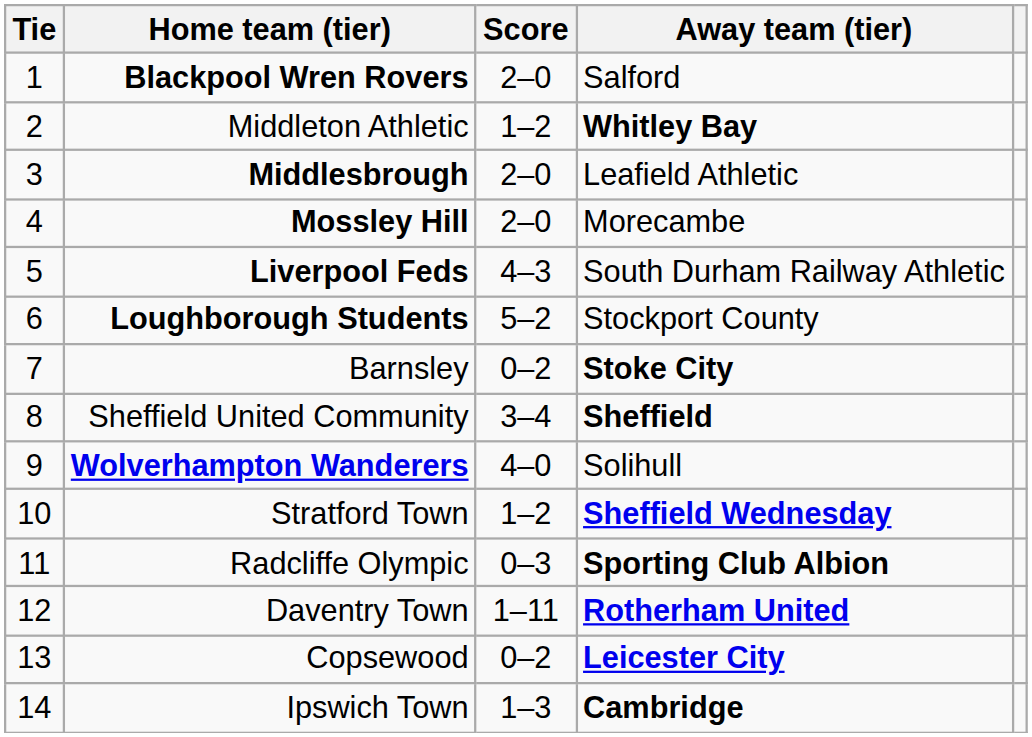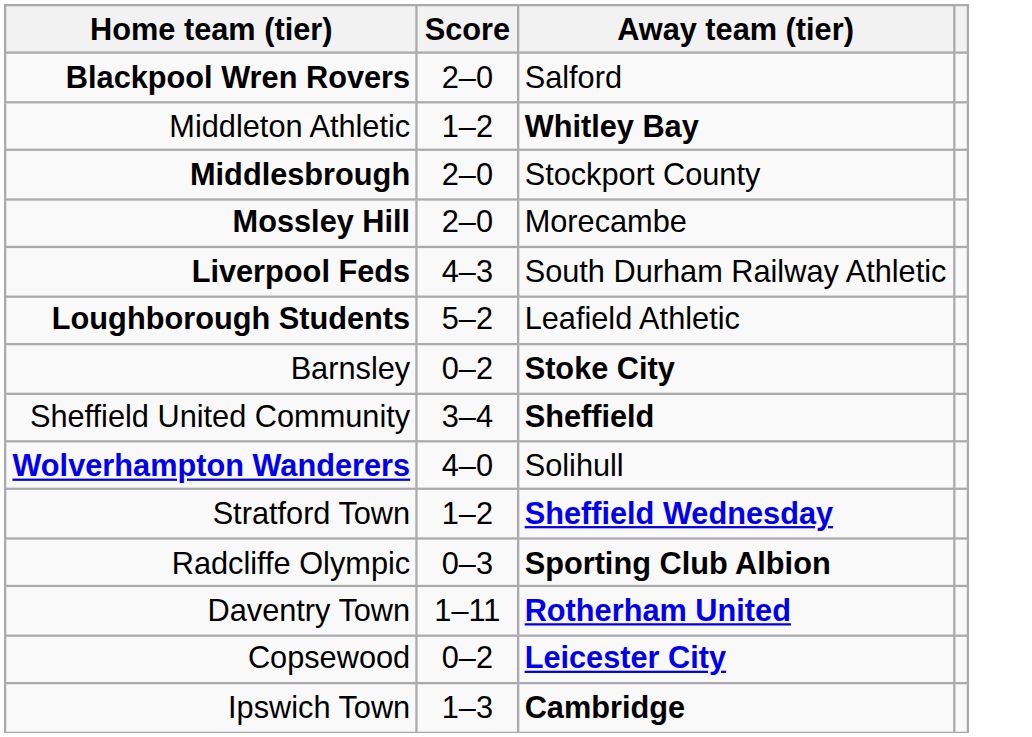 <table class="wikitable" style="text-align:center; font-size:85%">
 <tr>
-<th>Tie</th>
 <th>Home team (tier)</th>
 <th>Score</th>
 <th>Away team (tier)</th>
 <th></th>
 </tr>
 <tr>
-<td>1</td>
 <td style="text-align: right;"><strong>Blackpool Wren Rovers</strong></td>
 <td style="text-align: center;">2–0</td>
 <td style="text-align: left;">Salford</td>
 <td></td>
 </tr>
 <tr>
-<td>2</td>
 <td style="text-align: right;">Middleton Athletic</td>
 <td style="text-align: center;">1–2</td>
 <td style="text-align: left;"><strong>Whitley Bay</strong></td>
 <td></td>
 </tr>
 <tr>
-<td>3</td>
 <td style="text-align: right;"><strong>Middlesbrough</strong></td>
 <td style="text-align: center;">2–0</td>
-<td style="text-align: left;">Leafield Athletic</td>
+<td style="text-align: left;">Stockport County</td>
 <td></td>
 </tr>
 <tr>
-<td>4</td>
 <td style="text-align: right;"><strong>Mossley Hill</strong></td>
 <td style="text-align: center;">2–0</td>
 <td style="text-align: left;">Morecambe</td>
 <td></td>
 </tr>
 <tr>
-<td>5</td>
 <td style="text-align: right;"><strong>Liverpool Feds</strong></td>
 <td style="text-align: center;">4–3</td>
 <td style="text-align: left;">South Durham Railway Athletic</td>
 <td></td>
 </tr>
 <tr>
-<td>6</td>
 <td style="text-align: right;"><strong>Loughborough Students</strong></td>
 <td style="text-align: center;">5–2</td>
-<td style="text-align: left;">Stockport County</td>
+<td style="text-align: left;">Leafield Athletic</td>
 <td></td>
 </tr>
 <tr>
-<td>7</td>
 <td style="text-align: right;">Barnsley</td>
 <td style="text-align: center;">0–2</td>
 <td style="text-align: left;"><strong>Stoke City</strong></td>
 <td></td>
 </tr>
 <tr>
-<td>8</td>
 <td style="text-align: right;">Sheffield United Community</td>
 <td style="text-align: center;">3–4</td>
 <td style="text-align: left;"><strong>Sheffield</strong></td>
 <td></td>
 </tr>
 <tr>
-<td>9</td>
 <td style="text-align: right;"><strong><a href='#'>Wolverhampton Wanderers</a></strong></td>
 <td style="text-align: center;">4–0</td>
 <td style="text-align: left;">Solihull</td>
 <td></td>
 </tr>
 <tr>
-<td>10</td>
 <td style="text-align: right;">Stratford Town</td>
 <td style="text-align: center;">1–2</td>
 <td style="text-align: left;"><strong><a href='#'>Sheffield Wednesday</a></strong></td>
 <td></td>
 </tr>
 <tr>
-<td>11</td>
 <td style="text-align: right;">Radcliffe Olympic</td>
 <td style="text-align: center;">0–3</td>
 <td style="text-align: left;"><strong>Sporting Club Albion</strong></td>
 <td></td>
 </tr>
 <tr>
-<td>12</td>
 <td style="text-align: right;">Daventry Town</td>
 <td style="text-align: center;">1–11</td>
 <td style="text-align: left;"><strong><a href='#'>Rotherham United</a></strong></td>
 <td></td>
 </tr>
 <tr>
-<td>13</td>
 <td style="text-align: right;">Copsewood</td>
 <td style="text-align: center;">0–2</td>
 <td style="text-align: left;"><strong><a href='#'>Leicester City</a></strong></td>
 <td></td>
 </tr>
 <tr>
-<td>14</td>
 <td style="text-align: right;">Ipswich Town</td>
 <td style="text-align: center;">1–3</td>
 <td style="text-align: left;"><strong>Cambridge</strong></td>
 <td></td>
 </tr>
 </table>
